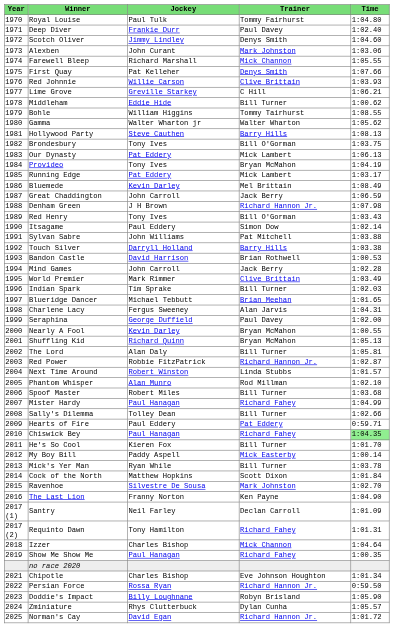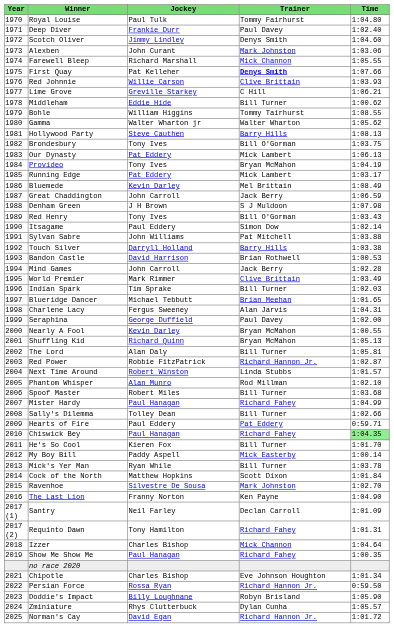 <table class = "sortable" | border="1" style="border-collapse: collapse; font-size:90%">
 <tr bgcolor="#77dd77" align="center">
 <th style="width:36px"><strong>Year</strong></th>
 <th style="width:160px"><strong>Winner</strong></th>
 <th style="width:180px"><strong>Jockey</strong></th>
 <th style="width:180px"><strong>Trainer</strong></th>
 <th style="width:60px"><strong>Time</strong></th>
 </tr>
 <tr>
 <td>1970</td>
 <td>Royal Louise</td>
 <td>Paul Tulk</td>
 <td>Tommy Fairhurst</td>
 <td>1:04.80</td>
 </tr>
 <tr>
 <td>1971</td>
 <td>Deep Diver</td>
 <td><a href='#'>Frankie Durr</a></td>
 <td>Paul Davey</td>
 <td>1:02.40</td>
 </tr>
 <tr>
 <td>1972</td>
 <td>Scotch Oliver</td>
 <td><a href='#'>Jimmy Lindley</a></td>
 <td>Denys Smith</td>
 <td>1:04.60</td>
 </tr>
 <tr>
 <td>1973</td>
 <td>Alexben</td>
 <td>John Curant</td>
 <td><a href='#'>Mark Johnston</a></td>
 <td>1:03.06</td>
 </tr>
 <tr>
 <td>1974</td>
 <td>Farewell Bleep</td>
 <td>Richard Marshall</td>
 <td><a href='#'>Mick Channon</a></td>
 <td>1:05.55</td>
 </tr>
 <tr>
 <td>1975</td>
 <td>First Quay</td>
 <td>Pat Kelleher</td>
-<td><a href='#'>Denys Smith</a></td>
+<td><strong><a href='#'>Denys Smith</a></strong></td>
 <td>1:07.66</td>
 </tr>
 <tr>
 <td>1976</td>
 <td>Red Johnnie</td>
 <td><a href='#'>Willie Carson</a></td>
 <td><a href='#'>Clive Brittain</a></td>
 <td>1:03.93</td>
 </tr>
 <tr>
 <td>1977</td>
 <td>Lime Grove</td>
 <td><a href='#'>Greville Starkey</a></td>
 <td>C Hill</td>
 <td>1:06.21</td>
 </tr>
 <tr>
 <td>1978</td>
 <td>Middleham</td>
 <td><a href='#'>Eddie Hide</a></td>
 <td>Bill Turner</td>
 <td>1:00.62</td>
 </tr>
 <tr>
 <td>1979</td>
 <td>Bohle</td>
 <td>William Higgins</td>
 <td>Tommy Tairhurst</td>
 <td>1:08.55</td>
 </tr>
 <tr>
 <td>1980</td>
 <td>Gamma</td>
 <td>Walter Wharton jr</td>
 <td>Walter Wharton</td>
 <td>1:05.62</td>
 </tr>
 <tr>
 <td>1981</td>
 <td>Hollywood Party</td>
 <td><a href='#'>Steve Cauthen</a></td>
 <td><a href='#'>Barry Hills</a></td>
 <td>1:08.13</td>
 </tr>
 <tr>
 <td>1982</td>
 <td>Brondesbury</td>
 <td>Tony Ives</td>
 <td>Bill O'Gorman</td>
 <td>1:03.75</td>
 </tr>
 <tr>
 <td>1983</td>
 <td>Our Dynasty</td>
 <td><a href='#'>Pat Eddery</a></td>
 <td>Mick Lambert</td>
 <td>1:06.13</td>
 </tr>
 <tr>
 <td>1984</td>
 <td><a href='#'>Provideo</a></td>
 <td>Tony Ives</td>
 <td>Bryan McMahon</td>
 <td>1:04.19</td>
 </tr>
 <tr>
 <td>1985</td>
 <td>Running Edge</td>
 <td><a href='#'>Pat Eddery</a></td>
 <td>Mick Lambert</td>
 <td>1:03.17</td>
 </tr>
 <tr>
 <td>1986</td>
 <td>Bluemede</td>
 <td><a href='#'>Kevin Darley</a></td>
 <td>Mel Brittain</td>
 <td>1:08.49</td>
 </tr>
 <tr>
 <td>1987</td>
 <td>Great Chaddington</td>
 <td>John Carroll</td>
 <td>Jack Berry</td>
 <td>1:06.59</td>
 </tr>
 <tr>
 <td>1988</td>
 <td>Denham Green</td>
 <td>J H Brown</td>
-<td><a href='#'>Richard Hannon Jr.</a></td>
+<td>S J Muldoon</td>
 <td>1:07.98</td>
 </tr>
 <tr>
 <td>1989</td>
 <td>Red Henry</td>
 <td>Tony Ives</td>
 <td>Bill O'Gorman</td>
 <td>1:03.43</td>
 </tr>
 <tr>
 <td>1990</td>
 <td>Itsagame</td>
 <td>Paul Eddery</td>
 <td>Simon Dow</td>
 <td>1:02.14</td>
 </tr>
 <tr>
 <td>1991</td>
 <td>Sylvan Sabre</td>
 <td>John Williams</td>
 <td>Pat Mitchell</td>
 <td>1:03.88</td>
 </tr>
 <tr>
 <td>1992</td>
 <td>Touch Silver</td>
 <td><a href='#'>Darryll Holland</a></td>
 <td><a href='#'>Barry Hills</a></td>
 <td>1:03.38</td>
 </tr>
 <tr>
 <td>1993</td>
 <td>Bandon Castle</td>
 <td><a href='#'>David Harrison</a></td>
 <td>Brian Rothwell</td>
 <td>1:00.53</td>
 </tr>
 <tr>
 <td>1994</td>
 <td>Mind Games</td>
 <td>John Carroll</td>
 <td>Jack Berry</td>
 <td>1:02.28</td>
 </tr>
 <tr>
 <td>1995</td>
 <td>World Premier</td>
 <td>Mark Rimmer</td>
 <td><a href='#'>Clive Brittain</a></td>
 <td>1:03.49</td>
 </tr>
 <tr>
 <td>1996</td>
 <td>Indian Spark</td>
 <td>Tim Sprake</td>
 <td>Bill Turner</td>
 <td>1:02.03</td>
 </tr>
 <tr>
 <td>1997</td>
 <td>Blueridge Dancer</td>
 <td>Michael Tebbutt</td>
 <td><a href='#'>Brian Meehan</a></td>
 <td>1:01.65</td>
 </tr>
 <tr>
 <td>1998</td>
 <td>Charlene Lacy</td>
 <td>Fergus Sweeney</td>
 <td>Alan Jarvis</td>
 <td>1:04.31</td>
 </tr>
 <tr>
 <td>1999</td>
 <td>Seraphina</td>
 <td><a href='#'>George Duffield</a></td>
 <td>Paul Davey</td>
 <td>1:02.00</td>
 </tr>
 <tr>
 <td>2000</td>
 <td>Nearly A Fool</td>
 <td><a href='#'>Kevin Darley</a></td>
 <td>Bryan McMahon</td>
 <td>1:00.55</td>
 </tr>
 <tr>
 <td>2001</td>
 <td>Shuffling Kid</td>
 <td><a href='#'>Richard Quinn</a></td>
 <td>Bryan McMahon</td>
 <td>1:05.13</td>
 </tr>
 <tr>
 <td>2002</td>
 <td>The Lord</td>
 <td>Alan Daly</td>
 <td>Bill Turner</td>
 <td>1:05.81</td>
 </tr>
 <tr>
 <td>2003</td>
 <td>Red Power</td>
 <td>Robbie FitzPatrick</td>
 <td><a href='#'>Richard Hannon Jr.</a></td>
 <td>1:02.87</td>
 </tr>
 <tr>
 <td>2004</td>
 <td>Next Time Around</td>
 <td><a href='#'>Robert Winston</a></td>
 <td>Linda Stubbs</td>
 <td>1:01.57</td>
 </tr>
 <tr>
 <td>2005</td>
 <td>Phantom Whisper</td>
 <td><a href='#'>Alan Munro</a></td>
 <td>Rod Millman</td>
 <td>1:02.10</td>
 </tr>
 <tr>
 <td>2006</td>
 <td>Spoof Master</td>
 <td>Robert Miles</td>
 <td>Bill Turner</td>
 <td>1:03.68</td>
 </tr>
 <tr>
 <td>2007</td>
 <td>Mister Hardy</td>
 <td><a href='#'>Paul Hanagan</a></td>
 <td><a href='#'>Richard Fahey</a></td>
 <td>1:04.99</td>
 </tr>
 <tr>
 <td>2008</td>
 <td>Sally's Dilemma</td>
 <td>Tolley Dean</td>
 <td>Bill Turner</td>
 <td>1:02.66</td>
 </tr>
 <tr>
 <td>2009</td>
 <td>Hearts of Fire</td>
 <td>Paul Eddery</td>
 <td><a href='#'>Pat Eddery</a></td>
 <td>0:59.71</td>
 </tr>
 <tr>
 <td>2010</td>
 <td>Chiswick Bey</td>
 <td><a href='#'>Paul Hanagan</a></td>
 <td><a href='#'>Richard Fahey</a></td>
 <td style="background: lightgreen;">1:04.35</td>
 </tr>
 <tr>
 <td>2011</td>
 <td>He's So Cool</td>
 <td>Kieren Fox</td>
 <td>Bill Turner</td>
 <td>1:01.70</td>
 </tr>
 <tr>
 <td>2012</td>
 <td>My Boy Bill</td>
 <td>Paddy Aspell</td>
 <td><a href='#'>Mick Easterby</a></td>
 <td>1:00.14</td>
 </tr>
 <tr>
 <td>2013</td>
 <td>Mick's Yer Man</td>
 <td>Ryan While</td>
 <td>Bill Turner</td>
 <td>1:03.78</td>
 </tr>
 <tr>
 <td>2014</td>
 <td>Cock of the North</td>
 <td>Matthew Hopkins</td>
 <td>Scott Dixon</td>
 <td>1:01.84</td>
 </tr>
 <tr>
 <td>2015</td>
 <td>Ravenhoe</td>
 <td><a href='#'>Silvestre De Sousa</a></td>
 <td><a href='#'>Mark Johnston</a></td>
 <td>1:02.70</td>
 </tr>
 <tr>
 <td>2016</td>
 <td><a href='#'>The Last Lion</a></td>
 <td>Franny Norton</td>
 <td>Ken Payne</td>
 <td>1:04.90</td>
 </tr>
 <tr>
 <td>2017 (1)</td>
 <td>Santry</td>
 <td>Neil Farley</td>
 <td>Declan Carroll</td>
 <td>1:01.09</td>
 </tr>
 <tr>
 <td>2017 (2)</td>
 <td>Requinto Dawn</td>
 <td>Tony Hamilton</td>
 <td><a href='#'>Richard Fahey</a></td>
 <td>1:01.31</td>
 </tr>
 <tr>
 <td>2018</td>
 <td>Izzer</td>
 <td>Charles Bishop</td>
 <td><a href='#'>Mick Channon</a></td>
 <td>1:04.64</td>
 </tr>
 <tr>
 <td>2019</td>
 <td>Show Me Show Me</td>
 <td><a href='#'>Paul Hanagan</a></td>
 <td><a href='#'>Richard Fahey</a></td>
 <td>1:00.35</td>
 </tr>
 <tr bgcolor="#eeeeee">
 <td data-sort-value="2020"></td>
 <td><em>no race 2020</em> </td>
 <td></td>
 <td></td>
 <td></td>
 </tr>
 <tr>
 <td>2021</td>
 <td>Chipotle</td>
 <td>Charles Bishop</td>
 <td>Eve Johnson Houghton</td>
 <td>1:01.34</td>
 </tr>
 <tr>
 <td>2022</td>
 <td>Persian Force</td>
 <td><a href='#'>Rossa Ryan</a></td>
 <td><a href='#'>Richard Hannon Jr.</a></td>
 <td>0:59.50</td>
 </tr>
 <tr>
 <td>2023</td>
 <td>Doddie's Impact</td>
 <td><a href='#'>Billy Loughnane</a></td>
 <td>Robyn Brisland</td>
 <td>1:05.90</td>
 </tr>
 <tr>
 <td>2024</td>
 <td>Zminiature</td>
 <td>Rhys Clutterbuck</td>
 <td>Dylan Cunha</td>
 <td>1:05.57</td>
 </tr>
 <tr>
 <td>2025</td>
 <td>Norman's Cay</td>
 <td><a href='#'>David Egan</a></td>
 <td><a href='#'>Richard Hannon Jr.</a></td>
 <td>1:01.72</td>
 </tr>
 </table>
